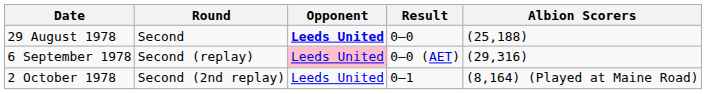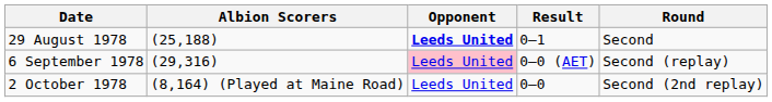 <table class="wikitable">
 <tr>
 <th>Date</th>
-<th>Round</th>
+<th>Albion Scorers</th>
 <th>Opponent</th>
 <th>Result</th>
-<th>Albion Scorers</th>
+<th>Round</th>
 </tr>
 <tr>
 <td>29 August 1978</td>
+<td>(25,188)</td>
+<td><strong><a href='#'>Leeds United</a></strong></td>
+<td>0–1</td>
 <td>Second</td>
-<td><strong><a href='#'>Leeds United</a></strong></td>
-<td>0–0</td>
-<td>(25,188)</td>
 </tr>
 <tr>
 <td>6 September 1978</td>
-<td>Second (replay)</td>
+<td>(29,316)</td>
 <td style="background: pink;"><a href='#'>Leeds United</a></td>
 <td>0–0 (<a href='#'>AET</a>)</td>
-<td>(29,316)</td>
+<td>Second (replay)</td>
 </tr>
 <tr>
 <td>2 October 1978</td>
+<td>(8,164) (Played at Maine Road)</td>
+<td><a href='#'>Leeds United</a></td>
+<td>0–0</td>
 <td>Second (2nd replay)</td>
-<td><a href='#'>Leeds United</a></td>
-<td>0–1</td>
-<td>(8,164) (Played at Maine Road)</td>
 </tr>
 </table>
